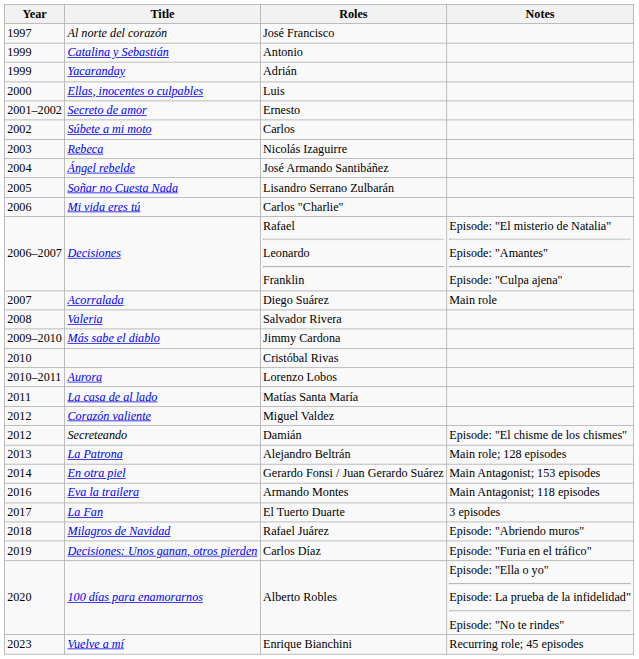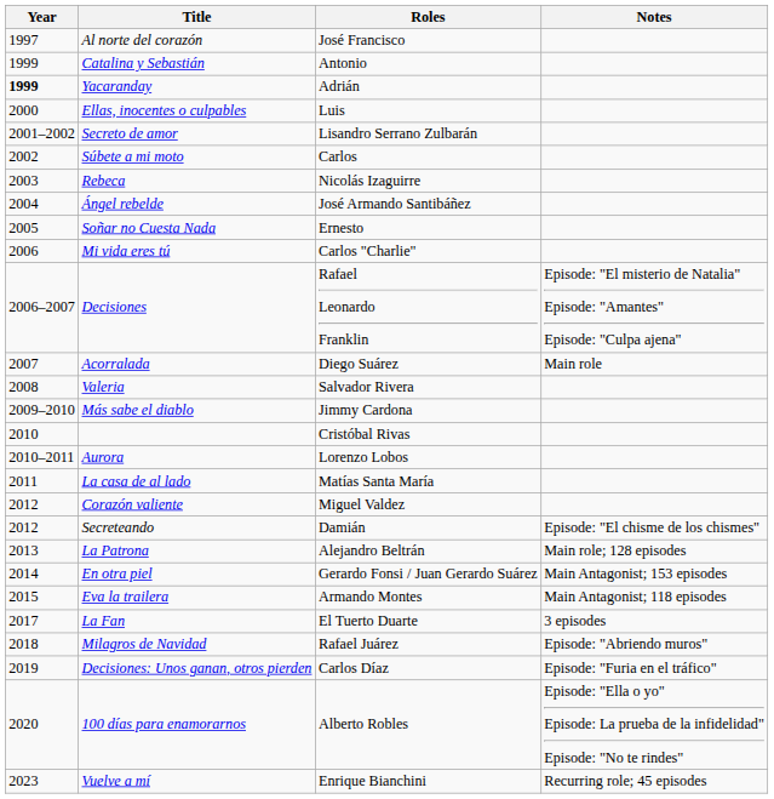 <table class="wikitable sortable">
 <tr>
 <th>Year</th>
 <th>Title</th>
 <th>Roles</th>
 <th>Notes</th>
 </tr>
 <tr>
 <td>1997</td>
 <td><em>Al norte del corazón</em></td>
 <td>José Francisco</td>
 <td></td>
 </tr>
 <tr>
 <td>1999</td>
 <td><em><a href='#'>Catalina y Sebastián</a></em></td>
 <td>Antonio</td>
 <td></td>
 </tr>
 <tr>
-<td>1999</td>
+<td><strong>1999</strong></td>
 <td><em><a href='#'>Yacaranday</a></em></td>
 <td>Adrián</td>
 <td></td>
 </tr>
 <tr>
 <td>2000</td>
 <td><em><a href='#'>Ellas, inocentes o culpables</a></em></td>
 <td>Luis</td>
 <td></td>
 </tr>
 <tr>
 <td>2001–2002</td>
 <td><em><a href='#'>Secreto de amor</a></em></td>
-<td>Ernesto</td>
+<td>Lisandro Serrano Zulbarán</td>
 <td></td>
 </tr>
 <tr>
 <td>2002</td>
 <td><em><a href='#'>Súbete a mi moto</a></em></td>
 <td>Carlos</td>
 <td></td>
 </tr>
 <tr>
 <td>2003</td>
 <td><em><a href='#'>Rebeca</a></em></td>
 <td>Nicolás Izaguirre</td>
 <td></td>
 </tr>
 <tr>
 <td>2004</td>
 <td><em><a href='#'>Ángel rebelde</a></em></td>
 <td>José Armando Santibáñez</td>
 <td></td>
 </tr>
 <tr>
 <td>2005</td>
 <td><em><a href='#'>Soñar no Cuesta Nada</a></em></td>
-<td>Lisandro Serrano Zulbarán</td>
+<td>Ernesto</td>
 <td></td>
 </tr>
 <tr>
 <td>2006</td>
 <td><em><a href='#'>Mi vida eres tú</a></em></td>
 <td>Carlos "Charlie"</td>
 <td></td>
 </tr>
 <tr>
 <td>2006–2007</td>
 <td><em><a href='#'>Decisiones</a></em></td>
 <td>Rafael<hr>Leonardo<hr>Franklin</td>
 <td>Episode: "El misterio de Natalia"<hr>Episode: "Amantes"<hr>Episode: "Culpa ajena"</td>
 </tr>
 <tr>
 <td>2007</td>
 <td><em><a href='#'>Acorralada</a></em></td>
 <td>Diego Suárez</td>
 <td>Main role</td>
 </tr>
 <tr>
 <td>2008</td>
 <td><em><a href='#'>Valeria</a></em></td>
 <td>Salvador Rivera</td>
 <td></td>
 </tr>
 <tr>
 <td>2009–2010</td>
 <td><em><a href='#'>Más sabe el diablo</a></em></td>
 <td>Jimmy Cardona</td>
 <td></td>
 </tr>
 <tr>
 <td>2010</td>
 <td></td>
 <td>Cristóbal Rivas</td>
 <td></td>
 </tr>
 <tr>
 <td>2010–2011</td>
 <td><em><a href='#'>Aurora</a></em></td>
 <td>Lorenzo Lobos</td>
 <td></td>
 </tr>
 <tr>
 <td>2011</td>
 <td><em><a href='#'>La casa de al lado</a></em></td>
 <td>Matías Santa María</td>
 <td></td>
 </tr>
 <tr>
 <td>2012</td>
 <td><em><a href='#'>Corazón valiente</a></em></td>
 <td>Miguel Valdez</td>
 <td></td>
 </tr>
 <tr>
 <td>2012</td>
 <td><em>Secreteando</em></td>
 <td>Damián</td>
 <td>Episode: "El chisme de los chismes"</td>
 </tr>
 <tr>
 <td>2013</td>
 <td><em><a href='#'>La Patrona</a></em></td>
 <td>Alejandro Beltrán</td>
 <td>Main role; 128 episodes</td>
 </tr>
 <tr>
 <td>2014</td>
 <td><em><a href='#'>En otra piel</a></em></td>
 <td>Gerardo Fonsi / Juan Gerardo Suárez</td>
 <td>Main Antagonist; 153 episodes</td>
 </tr>
 <tr>
-<td>2016</td>
+<td>2015</td>
 <td><em><a href='#'>Eva la trailera</a></em></td>
 <td>Armando Montes</td>
 <td>Main Antagonist; 118 episodes</td>
 </tr>
 <tr>
 <td>2017</td>
 <td><em><a href='#'>La Fan</a></em></td>
 <td>El Tuerto Duarte</td>
 <td>3 episodes</td>
 </tr>
 <tr>
 <td>2018</td>
 <td><em><a href='#'>Milagros de Navidad</a></em></td>
 <td>Rafael Juárez</td>
 <td>Episode: "Abriendo muros"</td>
 </tr>
 <tr>
 <td>2019</td>
 <td><em><a href='#'>Decisiones: Unos ganan, otros pierden</a></em></td>
 <td>Carlos Díaz</td>
 <td>Episode: "Furia en el tráfico"</td>
 </tr>
 <tr>
 <td>2020</td>
 <td><em><a href='#'>100 días para enamorarnos</a></em></td>
 <td>Alberto Robles</td>
 <td>Episode: "Ella o yo"<hr>Episode: La prueba de la infidelidad"<hr>Episode: "No te rindes"</td>
 </tr>
 <tr>
 <td>2023</td>
 <td><em><a href='#'>Vuelve a mí</a></em></td>
 <td>Enrique Bianchini</td>
 <td>Recurring role; 45 episodes</td>
 </tr>
 </table>
